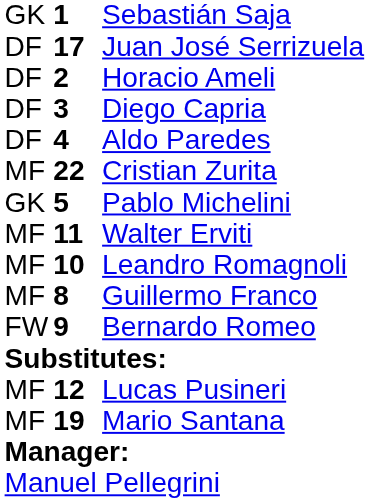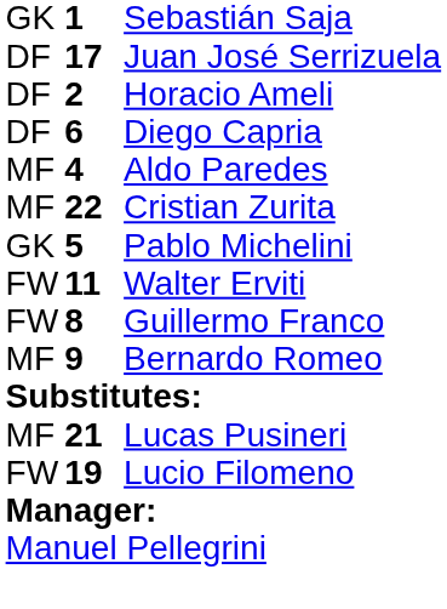 <table cellspacing="0" cellpadding="0" style="font-size:90%; margin:0.2em auto;">
 <tr>
 <th width="25"></th>
 <th width="25"></th>
 </tr>
 <tr>
 <td>GK</td>
 <td><strong>1</strong></td>
 <td> <a href='#'>Sebastián Saja</a></td>
 </tr>
 <tr>
 <td>DF</td>
 <td><strong>17</strong></td>
 <td> <a href='#'>Juan José Serrizuela</a></td>
 </tr>
 <tr>
 <td>DF</td>
 <td><strong>2</strong></td>
 <td> <a href='#'>Horacio Ameli</a></td>
 </tr>
 <tr>
 <td>DF</td>
-<td><strong>3</strong></td>
+<td><strong>6</strong></td>
 <td> <a href='#'>Diego Capria</a></td>
 </tr>
 <tr>
-<td>DF</td>
+<td>MF</td>
 <td><strong>4</strong></td>
 <td> <a href='#'>Aldo Paredes</a></td>
 </tr>
 <tr>
 <td>MF</td>
 <td><strong>22</strong></td>
 <td> <a href='#'>Cristian Zurita</a></td>
 <td></td>
 <td></td>
 </tr>
 <tr>
 <td>GK</td>
 <td><strong>5</strong></td>
 <td> <a href='#'>Pablo Michelini</a></td>
 </tr>
 <tr>
-<td>MF</td>
+<td>FW</td>
 <td><strong>11</strong></td>
 <td> <a href='#'>Walter Erviti</a></td>
 </tr>
 <tr>
-<td>MF</td>
-<td><strong>10</strong></td>
-<td> <a href='#'>Leandro Romagnoli</a></td>
-<td></td>
-<td></td>
-</tr>
-<tr>
-<td>MF</td>
+<td>FW</td>
 <td><strong>8</strong></td>
 <td> <a href='#'>Guillermo Franco</a></td>
 <td></td>
 <td></td>
 </tr>
 <tr>
-<td>FW</td>
+<td>MF</td>
 <td><strong>9</strong></td>
 <td> <a href='#'>Bernardo Romeo</a></td>
 </tr>
 <tr>
 <td colspan=3><strong>Substitutes:</strong></td>
 </tr>
 <tr>
 <td>MF</td>
-<td><strong>12</strong></td>
+<td><strong>21</strong></td>
 <td> <a href='#'>Lucas Pusineri</a></td>
 <td></td>
 <td></td>
 </tr>
 <tr>
-<td>MF</td>
+<td>FW</td>
 <td><strong>19</strong></td>
-<td> <a href='#'>Mario Santana</a></td>
+<td> <a href='#'>Lucio Filomeno</a></td>
 <td></td>
 <td></td>
 </tr>
 <tr>
 <td colspan=3><strong>Manager:</strong></td>
 </tr>
 <tr>
 <td colspan=4> <a href='#'>Manuel Pellegrini</a></td>
 </tr>
 </table>
